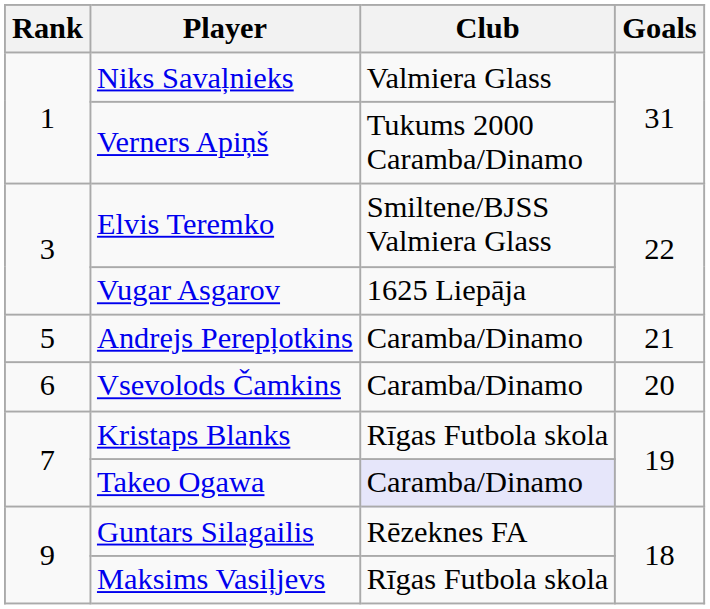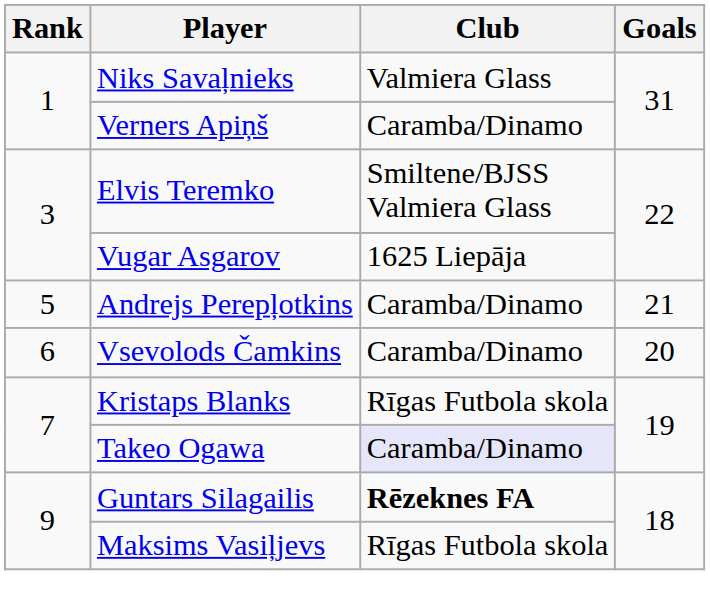 <table class="wikitable" style="text-align:center">
 <tr>
 <th>Rank</th>
 <th>Player</th>
 <th>Club</th>
 <th>Goals</th>
 </tr>
 <tr>
 <td rowspan="2">1</td>
 <td align="left"> <a href='#'>Niks Savaļnieks</a></td>
 <td align="left">Valmiera Glass</td>
 <td rowspan="2">31</td>
 </tr>
 <tr>
 <td align="left"> <a href='#'>Verners Apiņš</a></td>
-<td align="left">Tukums 2000<br>Caramba/Dinamo</td>
+<td align="left">Caramba/Dinamo</td>
 </tr>
 <tr>
 <td rowspan="2">3</td>
 <td align="left"> <a href='#'>Elvis Teremko</a></td>
 <td align="left">Smiltene/BJSS<br>Valmiera Glass</td>
 <td rowspan="2">22</td>
 </tr>
 <tr>
 <td align="left"> <a href='#'>Vugar Asgarov</a></td>
 <td align="left">1625 Liepāja</td>
 </tr>
 <tr>
 <td>5</td>
 <td align="left"> <a href='#'>Andrejs Perepļotkins</a></td>
 <td align="left">Caramba/Dinamo</td>
 <td>21</td>
 </tr>
 <tr>
 <td>6</td>
 <td align="left"> <a href='#'>Vsevolods Čamkins</a></td>
 <td align="left">Caramba/Dinamo</td>
 <td>20</td>
 </tr>
 <tr>
 <td rowspan="2">7</td>
 <td align="left"> <a href='#'>Kristaps Blanks</a></td>
 <td align="left">Rīgas Futbola skola</td>
 <td rowspan="2">19</td>
 </tr>
 <tr>
 <td align="left"> <a href='#'>Takeo Ogawa</a></td>
 <td align="left" style="background: lavender;">Caramba/Dinamo</td>
 </tr>
 <tr>
 <td rowspan="2">9</td>
 <td align="left"> <a href='#'>Guntars Silagailis</a></td>
-<td align="left">Rēzeknes FA</td>
+<td align="left"><strong>Rēzeknes FA</strong></td>
 <td rowspan="2">18</td>
 </tr>
 <tr>
 <td align="left"> <a href='#'>Maksims Vasiļjevs</a></td>
 <td align="left">Rīgas Futbola skola</td>
 </tr>
 </table>
